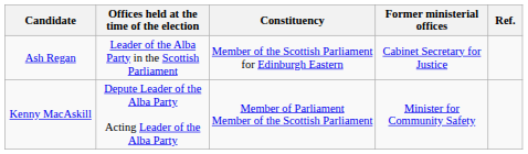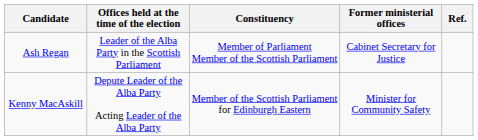 <table class="wikitable sortable" style="text-align:center">
 <tr>
 <th scope="col" style="width: 120px">Candidate</th>
 <th scope="col" style="width: 150px">Offices held at the time of the election</th>
 <th>Constituency</th>
 <th scope="col" style="width: 150px">Former ministerial offices</th>
 <th class="unsortable" scope="col" style="width: 40px">Ref.</th>
 </tr>
 <tr>
 <td><a href='#'>Ash Regan</a></td>
 <td><a href='#'>Leader of the Alba Party</a> in the <a href='#'>Scottish Parliament</a><br></td>
-<td><a href='#'>Member of the Scottish Parliament</a> <br> for <a href='#'>Edinburgh Eastern</a> </td>
+<td><a href='#'>Member of Parliament</a>  <br> <a href='#'>Member of the Scottish Parliament</a> </td>
 <td><a href='#'>Cabinet Secretary for Justice</a> </td>
 <td></td>
 </tr>
 <tr>
 <td><a href='#'>Kenny MacAskill</a></td>
 <td><a href='#'>Depute Leader of the Alba Party</a><br><br>Acting <a href='#'>Leader of the Alba Party</a><br></td>
-<td><a href='#'>Member of Parliament</a>  <br> <a href='#'>Member of the Scottish Parliament</a> </td>
+<td><a href='#'>Member of the Scottish Parliament</a> <br> for <a href='#'>Edinburgh Eastern</a> </td>
 <td><a href='#'>Minister for Community Safety</a> </td>
 <td></td>
 </tr>
 </table>
